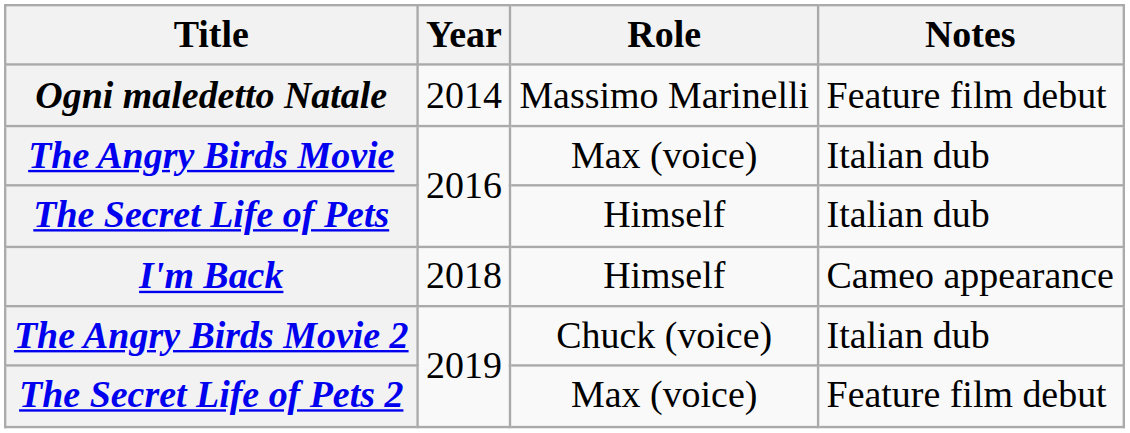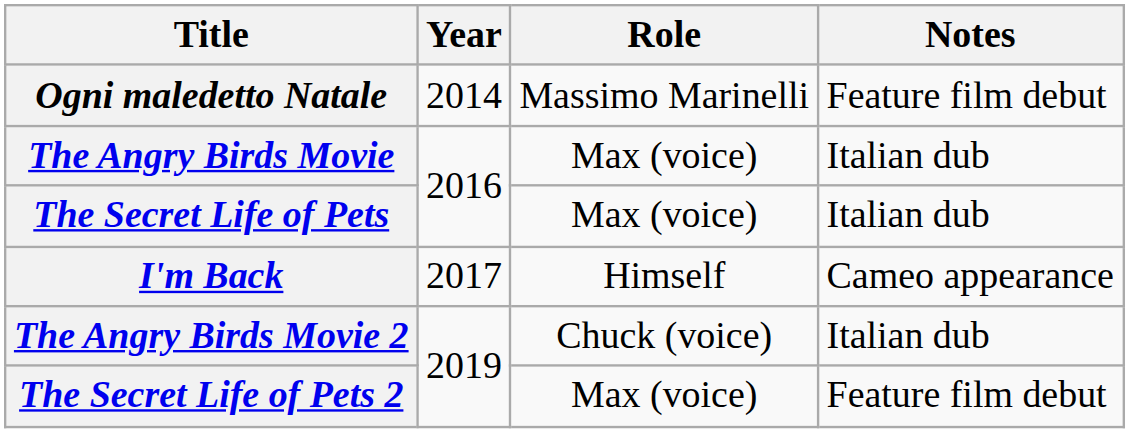 <table class="wikitable plainrowheaders" style="text-align:center;">
 <tr>
 <th>Title</th>
 <th>Year</th>
 <th>Role</th>
 <th>Notes</th>
 </tr>
 <tr>
 <th scope="row"><em>Ogni maledetto Natale</em></th>
 <td>2014</td>
 <td>Massimo Marinelli</td>
 <td style="text-align:left">Feature film debut</td>
 </tr>
 <tr>
 <th scope="row"><em><a href='#'>The Angry Birds Movie</a></em></th>
 <td rowspan="2">2016</td>
 <td>Max (voice)</td>
 <td style="text-align:left">Italian dub</td>
 </tr>
 <tr>
 <th scope="row"><em><a href='#'>The Secret Life of Pets</a></em></th>
-<td>Himself</td>
+<td>Max (voice)</td>
 <td style="text-align:left">Italian dub</td>
 </tr>
 <tr>
 <th scope="row"><em><a href='#'>I'm Back</a></em></th>
-<td>2018</td>
+<td>2017</td>
 <td>Himself</td>
 <td style="text-align:left">Cameo appearance</td>
 </tr>
 <tr>
 <th scope="row"><em><a href='#'>The Angry Birds Movie 2</a></em></th>
 <td rowspan="2">2019</td>
 <td>Chuck (voice)</td>
 <td style="text-align:left">Italian dub</td>
 </tr>
 <tr>
 <th scope="row"><em><a href='#'>The Secret Life of Pets 2</a></em></th>
 <td>Max (voice)</td>
 <td style="text-align:left">Feature film debut</td>
 </tr>
 </table>
